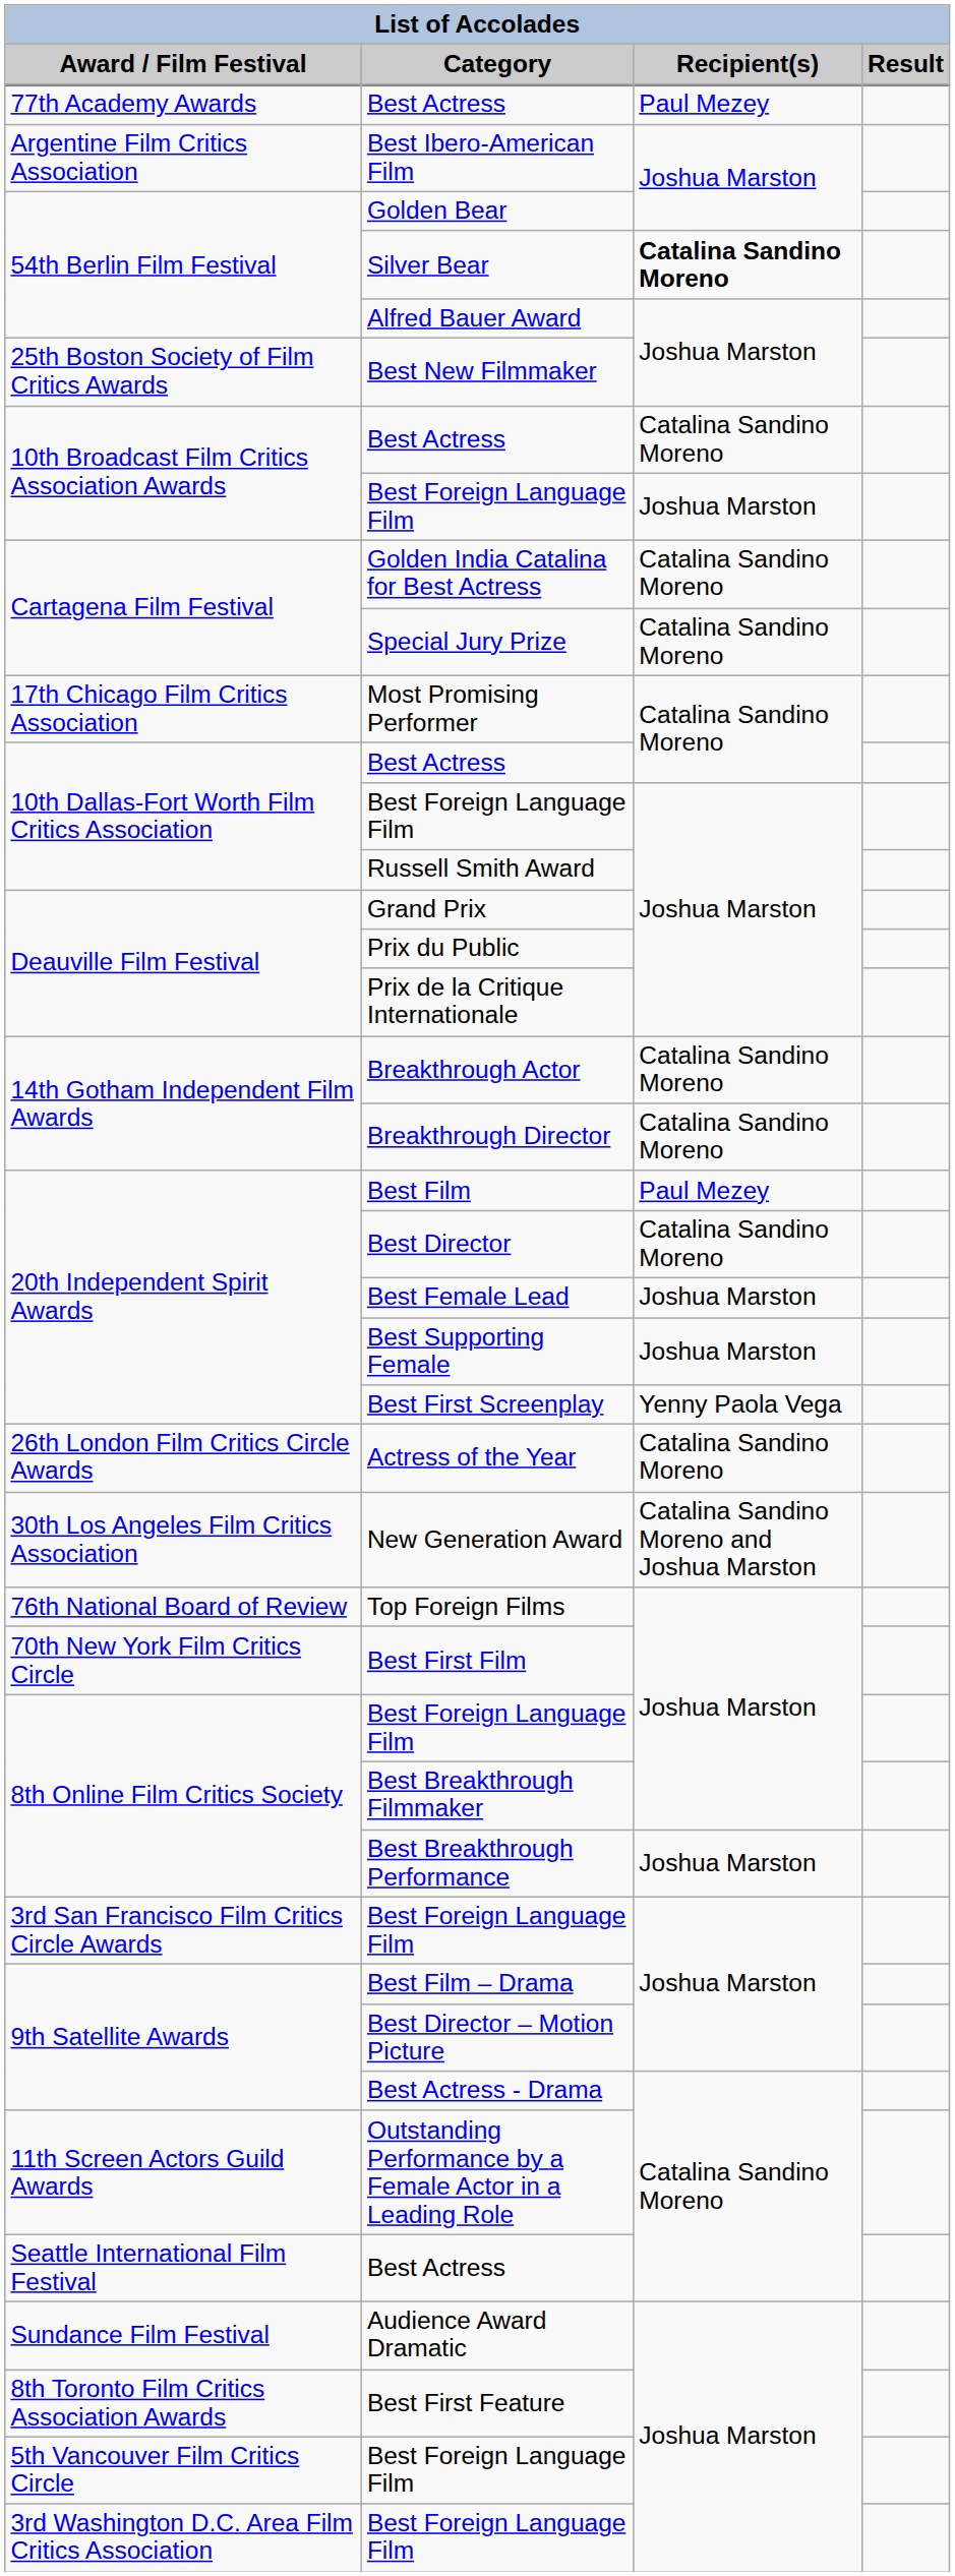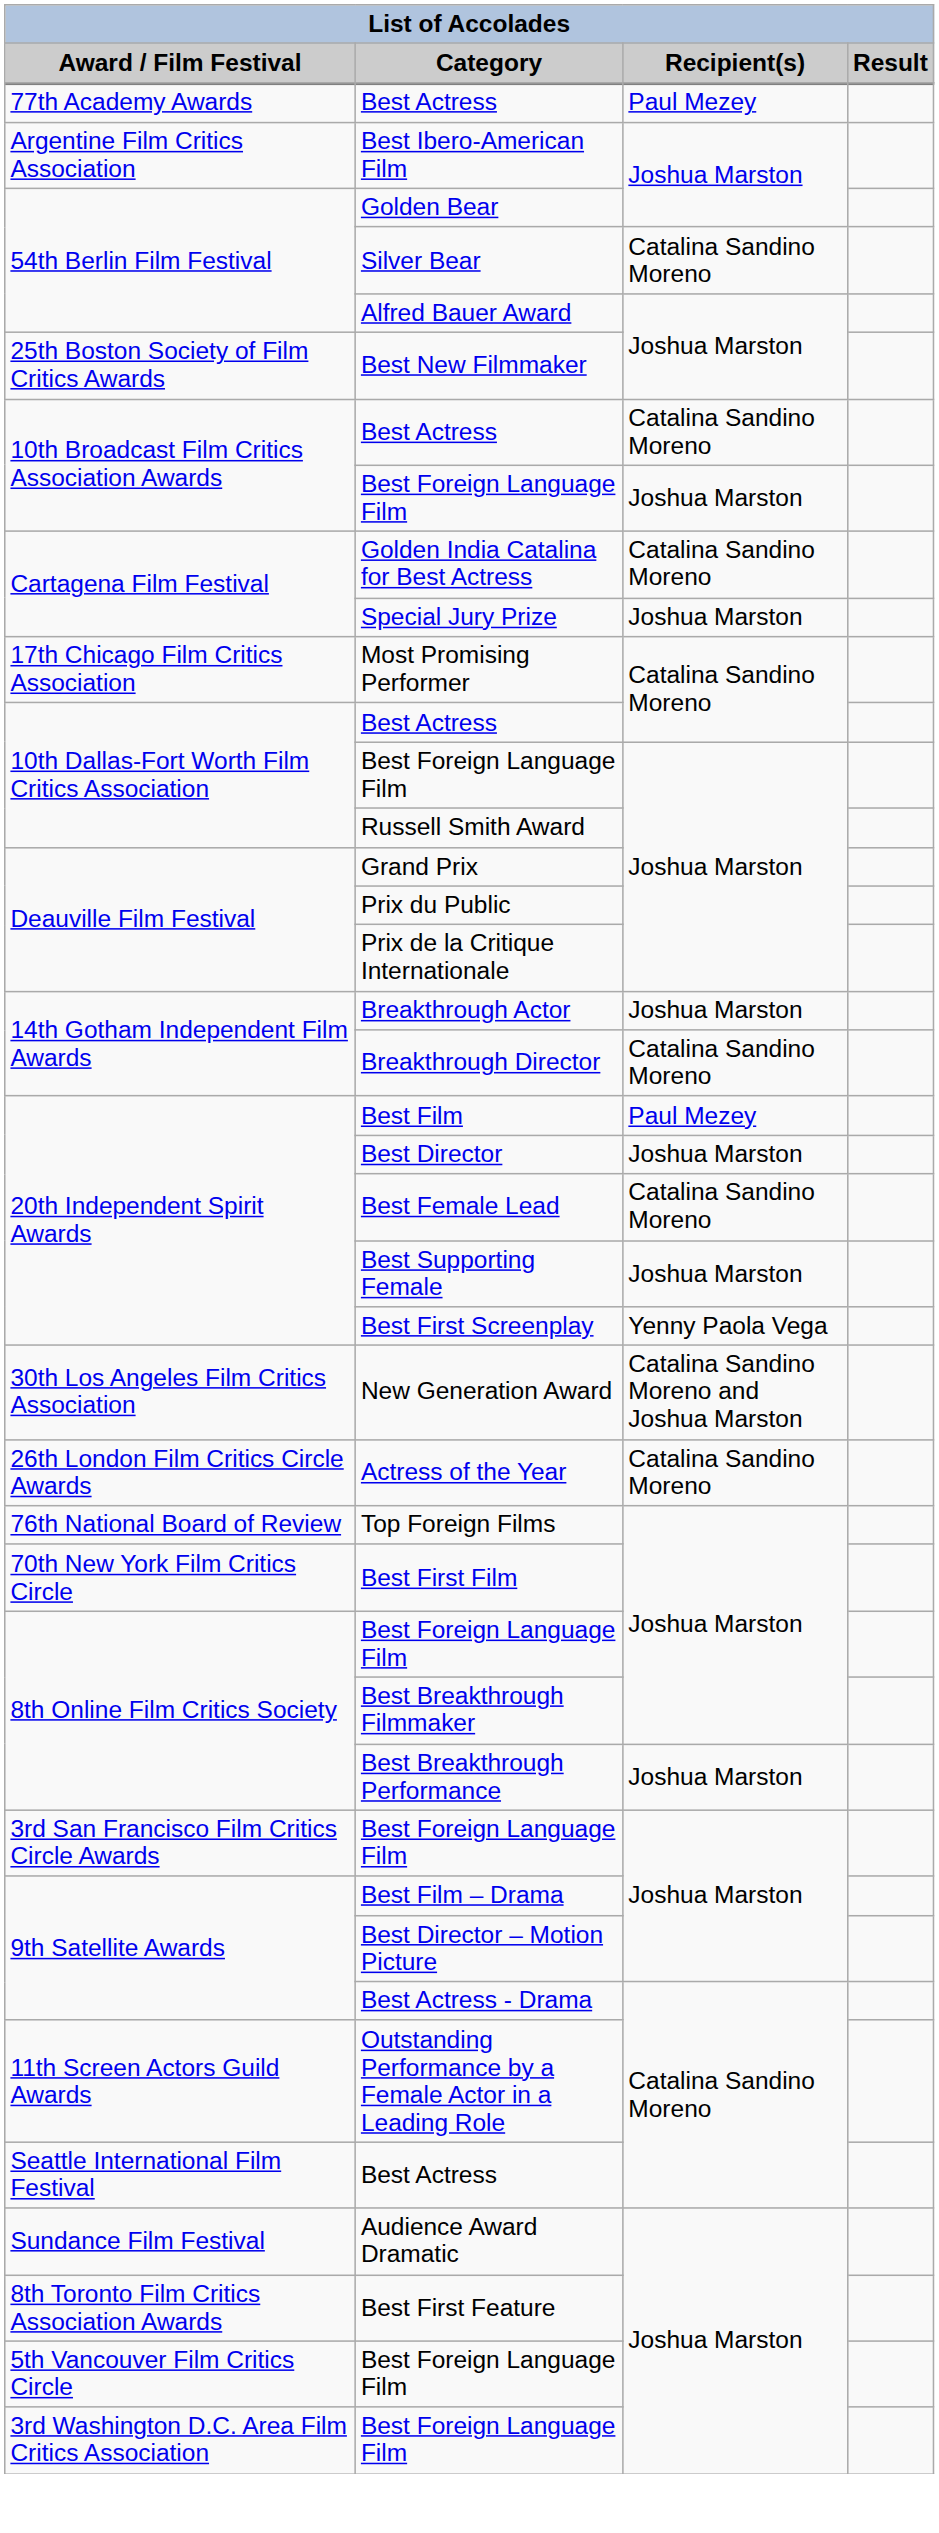 <table class="wikitable">
 <tr style="text-align:right;">
 <th colspan=4 style="background:#B0C4DE;">List of Accolades</th>
 </tr>
 <tr style="text-align:center;">
 <th style="background:#ccc;" width="40%">Award / Film Festival</th>
 <th style="background:#ccc;" width="30%">Category</th>
 <th style="background:#ccc;" width="25%">Recipient(s)</th>
 <th style="background:#ccc;" width="15%">Result</th>
 </tr>
 <tr style="border-top:2px solid gray;">
 </tr>
 <tr>
 <td><a href='#'>77th Academy Awards</a></td>
 <td><a href='#'>Best Actress</a></td>
 <td><a href='#'>Paul Mezey</a></td>
 <td></td>
 </tr>
 <tr>
 <td><a href='#'>Argentine Film Critics Association</a></td>
 <td><a href='#'>Best Ibero-American Film</a></td>
 <td rowspan="2"><a href='#'>Joshua Marston</a></td>
 <td></td>
 </tr>
 <tr>
 <td rowspan="3"><a href='#'>54th Berlin Film Festival</a></td>
 <td><a href='#'>Golden Bear</a></td>
 <td></td>
 </tr>
 <tr>
 <td><a href='#'>Silver Bear</a></td>
-<td><strong>Catalina Sandino Moreno</strong></td>
+<td>Catalina Sandino Moreno</td>
 <td></td>
 </tr>
 <tr>
 <td><a href='#'>Alfred Bauer Award</a></td>
 <td rowspan="2">Joshua Marston</td>
 <td></td>
 </tr>
 <tr>
 <td><a href='#'>25th Boston Society of Film Critics Awards</a></td>
 <td><a href='#'>Best New Filmmaker</a></td>
 <td></td>
 </tr>
 <tr>
 <td rowspan="2"><a href='#'>10th Broadcast Film Critics Association Awards</a></td>
 <td><a href='#'>Best Actress</a></td>
 <td>Catalina Sandino Moreno</td>
 <td></td>
 </tr>
 <tr>
 <td><a href='#'>Best Foreign Language Film</a></td>
 <td>Joshua Marston</td>
 <td></td>
 </tr>
 <tr>
 <td rowspan="2"><a href='#'>Cartagena Film Festival</a></td>
 <td><a href='#'>Golden India Catalina for Best Actress</a></td>
 <td>Catalina Sandino Moreno</td>
 <td></td>
 </tr>
 <tr>
 <td><a href='#'>Special Jury Prize</a></td>
-<td>Catalina Sandino Moreno</td>
+<td>Joshua Marston</td>
 <td></td>
 </tr>
 <tr>
 <td><a href='#'>17th Chicago Film Critics Association</a></td>
 <td>Most Promising Performer</td>
 <td rowspan="2">Catalina Sandino Moreno</td>
 <td></td>
 </tr>
 <tr>
 <td rowspan="3"><a href='#'>10th Dallas-Fort Worth Film Critics Association</a></td>
 <td><a href='#'>Best Actress</a></td>
 <td></td>
 </tr>
 <tr>
 <td>Best Foreign Language Film</td>
 <td rowspan="5">Joshua Marston</td>
 <td></td>
 </tr>
 <tr>
 <td>Russell Smith Award</td>
 <td></td>
 </tr>
 <tr>
 <td rowspan="3"><a href='#'>Deauville Film Festival</a></td>
 <td>Grand Prix</td>
 <td></td>
 </tr>
 <tr>
 <td>Prix du Public</td>
 <td></td>
 </tr>
 <tr>
 <td>Prix de la Critique Internationale</td>
 <td></td>
 </tr>
 <tr>
 <td rowspan="2"><a href='#'>14th Gotham Independent Film Awards</a></td>
 <td><a href='#'>Breakthrough Actor</a></td>
-<td>Catalina Sandino Moreno</td>
+<td>Joshua Marston</td>
 <td></td>
 </tr>
 <tr>
 <td><a href='#'>Breakthrough Director</a></td>
 <td>Catalina Sandino Moreno</td>
 <td></td>
 </tr>
 <tr>
 <td rowspan="5"><a href='#'>20th Independent Spirit Awards</a></td>
 <td><a href='#'>Best Film</a></td>
 <td><a href='#'>Paul Mezey</a></td>
 <td></td>
 </tr>
 <tr>
 <td><a href='#'>Best Director</a></td>
-<td>Catalina Sandino Moreno</td>
+<td>Joshua Marston</td>
 <td></td>
 </tr>
 <tr>
 <td><a href='#'>Best Female Lead</a></td>
-<td>Joshua Marston</td>
+<td>Catalina Sandino Moreno</td>
 <td></td>
 </tr>
 <tr>
 <td><a href='#'>Best Supporting Female</a></td>
 <td>Joshua Marston</td>
 <td></td>
 </tr>
 <tr>
 <td><a href='#'>Best First Screenplay</a></td>
 <td>Yenny Paola Vega</td>
 <td></td>
 </tr>
 <tr>
+<td><a href='#'>30th Los Angeles Film Critics Association</a></td>
+<td>New Generation Award</td>
+<td>Catalina Sandino Moreno and Joshua Marston</td>
+<td></td>
+</tr>
+<tr>
 <td><a href='#'>26th London Film Critics Circle Awards</a></td>
 <td><a href='#'>Actress of the Year</a></td>
 <td>Catalina Sandino Moreno</td>
-<td></td>
-</tr>
-<tr>
-<td><a href='#'>30th Los Angeles Film Critics Association</a></td>
-<td>New Generation Award</td>
-<td>Catalina Sandino Moreno and Joshua Marston</td>
 <td></td>
 </tr>
 <tr>
 <td><a href='#'>76th National Board of Review</a></td>
 <td>Top Foreign Films</td>
 <td rowspan="4">Joshua Marston</td>
 <td></td>
 </tr>
 <tr>
 <td><a href='#'>70th New York Film Critics Circle</a></td>
 <td><a href='#'>Best First Film</a></td>
 <td></td>
 </tr>
 <tr>
 <td rowspan="3"><a href='#'>8th Online Film Critics Society</a></td>
 <td><a href='#'>Best Foreign Language Film</a></td>
 <td></td>
 </tr>
 <tr>
 <td><a href='#'>Best Breakthrough Filmmaker</a></td>
 <td></td>
 </tr>
 <tr>
 <td><a href='#'>Best Breakthrough Performance</a></td>
 <td>Joshua Marston</td>
 <td></td>
 </tr>
 <tr>
 <td><a href='#'>3rd San Francisco Film Critics Circle Awards</a></td>
 <td><a href='#'>Best Foreign Language Film</a></td>
 <td rowspan="3">Joshua Marston</td>
 <td></td>
 </tr>
 <tr>
 <td rowspan="3"><a href='#'>9th Satellite Awards</a></td>
 <td><a href='#'>Best Film – Drama</a></td>
 <td></td>
 </tr>
 <tr>
 <td><a href='#'>Best Director – Motion Picture</a></td>
 <td></td>
 </tr>
 <tr>
 <td><a href='#'>Best Actress - Drama</a></td>
 <td rowspan="3">Catalina Sandino Moreno</td>
 <td></td>
 </tr>
 <tr>
 <td><a href='#'>11th Screen Actors Guild Awards</a></td>
 <td><a href='#'>Outstanding Performance by a Female Actor in a Leading Role</a></td>
 <td></td>
 </tr>
 <tr>
 <td><a href='#'>Seattle International Film Festival</a></td>
 <td>Best Actress</td>
 <td></td>
 </tr>
 <tr>
 <td><a href='#'>Sundance Film Festival</a></td>
 <td>Audience Award Dramatic</td>
 <td rowspan="4">Joshua Marston</td>
 <td></td>
 </tr>
 <tr>
 <td><a href='#'>8th Toronto Film Critics Association Awards</a></td>
 <td>Best First Feature</td>
 <td></td>
 </tr>
 <tr>
 <td><a href='#'>5th Vancouver Film Critics Circle</a></td>
 <td>Best Foreign Language Film</td>
 <td></td>
 </tr>
 <tr>
 <td><a href='#'>3rd Washington D.C. Area Film Critics Association</a></td>
 <td><a href='#'>Best Foreign Language Film</a></td>
 <td></td>
 </tr>
 </table>
